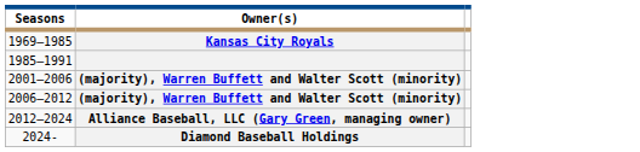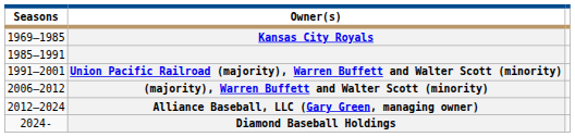 <table class="wikitable sortable plainrowheaders" style="text-align:center">
 <tr>
 <th scope="col" style="background-color:#ffffff; border-top:#004A8D 5px solid; border-bottom:#B9976A 5px solid">Seasons</th>
 <th scope="col" style="background-color:#ffffff; border-top:#004A8D 5px solid; border-bottom:#B9976A 5px solid">Owner(s)</th>
 <th scope="col" class="unsortable" style="background-color:#ffffff; border-top:#004A8D 5px solid; border-bottom:#B9976A 5px solid"></th>
 </tr>
 <tr>
 <td>1969–1985</td>
 <th scope="row" style="text-align:center"><a href='#'>Kansas City Royals</a></th>
 <td></td>
 </tr>
 <tr>
 <td>1985–1991</td>
 <th scope="row" style="text-align:center"></th>
 <td></td>
 </tr>
 <tr>
-<td>2001–2006</td>
-<th scope="row" style="text-align:center"> (majority), <a href='#'>Warren Buffett</a> and Walter Scott (minority)</th>
+<td>1991–2001</td>
+<th scope="row" style="text-align:center"><a href='#'>Union Pacific Railroad</a> (majority), <a href='#'>Warren Buffett</a> and Walter Scott (minority)</th>
 <td></td>
 </tr>
 <tr>
 <td>2006–2012</td>
 <th scope="row" style="text-align:center"> (majority), <a href='#'>Warren Buffett</a> and Walter Scott (minority)</th>
 <td></td>
 </tr>
 <tr>
 <td>2012–2024</td>
 <th scope="row" style="text-align:center">Alliance Baseball, LLC (<a href='#'>Gary Green</a>, managing owner)</th>
 <td></td>
 </tr>
 <tr>
 <td>2024-</td>
 <th scope="row" style="text-align:center">Diamond Baseball Holdings</th>
 <td></td>
 </tr>
 </table>
